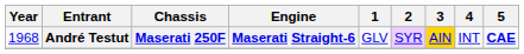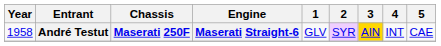 <table class="wikitable" style="text-align:center; font-size:90%">
 <tr>
 <th>Year</th>
 <th>Entrant</th>
 <th>Chassis</th>
 <th>Engine</th>
 <th>1</th>
 <th>2</th>
 <th>3</th>
 <th>4</th>
 <th>5</th>
 </tr>
 <tr>
-<td><a href='#'>1968</a></td>
+<td><a href='#'>1958</a></td>
 <th>André Testut</th>
 <th><a href='#'>Maserati</a> <a href='#'>250F</a></th>
 <th><a href='#'>Maserati</a> <a href='#'>Straight-6</a></th>
 <td><a href='#'>GLV</a></td>
 <td style="background:#EFCFFF;"><a href='#'>SYR</a><br></td>
 <td style="background: gold;"><a href='#'>AIN</a></td>
 <td><a href='#'>INT</a></td>
-<td><strong><a href='#'>CAE</a></strong></td>
+<td><a href='#'>CAE</a></td>
 </tr>
 <tr>
 </tr>
 </table>
